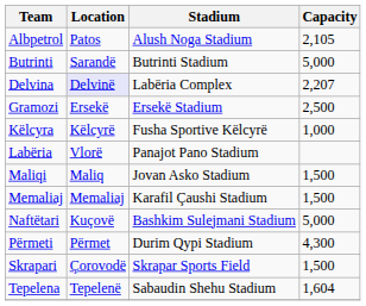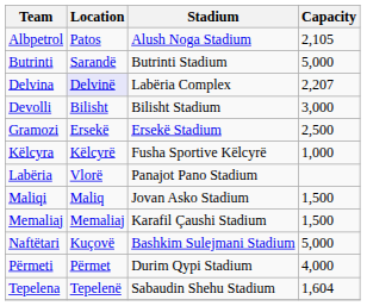 <table class="wikitable sortable">
 <tr>
 <th>Team</th>
 <th>Location</th>
 <th>Stadium</th>
 <th>Capacity</th>
 </tr>
 <tr>
 <td><a href='#'>Albpetrol</a></td>
 <td><a href='#'>Patos</a></td>
 <td><a href='#'>Alush Noga Stadium</a></td>
 <td>2,105</td>
 </tr>
 <tr>
 <td><a href='#'>Butrinti</a></td>
 <td><a href='#'>Sarandë</a></td>
 <td>Butrinti Stadium</td>
 <td>5,000</td>
 </tr>
 <tr>
 <td><a href='#'>Delvina</a></td>
 <td style="background: lavender;"><a href='#'>Delvinë</a></td>
 <td>Labëria Complex</td>
 <td>2,207</td>
+</tr>
+<tr>
+<td><a href='#'>Devolli</a></td>
+<td><a href='#'>Bilisht</a></td>
+<td>Bilisht Stadium</td>
+<td>3,000</td>
 </tr>
 <tr>
 <td><a href='#'>Gramozi</a></td>
 <td><a href='#'>Ersekë</a></td>
 <td><a href='#'>Ersekë Stadium</a></td>
 <td>2,500</td>
 </tr>
 <tr>
 <td><a href='#'>Këlcyra</a></td>
 <td><a href='#'>Këlcyrë</a></td>
 <td>Fusha Sportive Këlcyrë</td>
 <td>1,000</td>
 </tr>
 <tr>
 <td><a href='#'>Labëria</a></td>
 <td><a href='#'>Vlorë</a></td>
 <td>Panajot Pano Stadium</td>
 <td></td>
 </tr>
 <tr>
 <td><a href='#'>Maliqi</a></td>
 <td><a href='#'>Maliq</a></td>
 <td>Jovan Asko Stadium</td>
 <td>1,500</td>
 </tr>
 <tr>
 <td><a href='#'>Memaliaj</a></td>
 <td><a href='#'>Memaliaj</a></td>
 <td>Karafil Çaushi Stadium</td>
 <td>1,500</td>
 </tr>
 <tr>
 <td><a href='#'>Naftëtari</a></td>
 <td><a href='#'>Kuçovë</a></td>
 <td><a href='#'>Bashkim Sulejmani Stadium</a></td>
 <td>5,000</td>
 </tr>
 <tr>
 <td><a href='#'>Përmeti</a></td>
 <td><a href='#'>Përmet</a></td>
 <td>Durim Qypi Stadium</td>
-<td>4,300</td>
-</tr>
-<tr>
-<td><a href='#'>Skrapari</a></td>
-<td><a href='#'>Çorovodë</a></td>
-<td><a href='#'>Skrapar Sports Field</a></td>
-<td>1,500</td>
+<td>4,000</td>
 </tr>
 <tr>
 <td><a href='#'>Tepelena</a></td>
 <td><a href='#'>Tepelenë</a></td>
 <td>Sabaudin Shehu Stadium</td>
 <td>1,604</td>
 </tr>
 <tr>
 </tr>
 </table>
